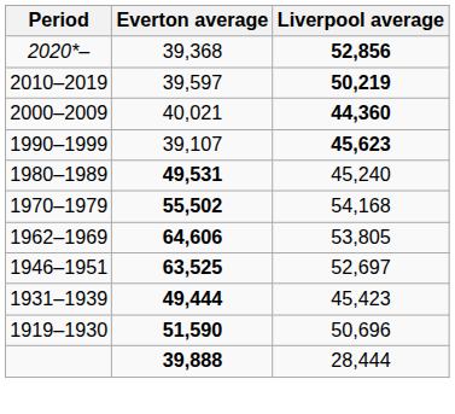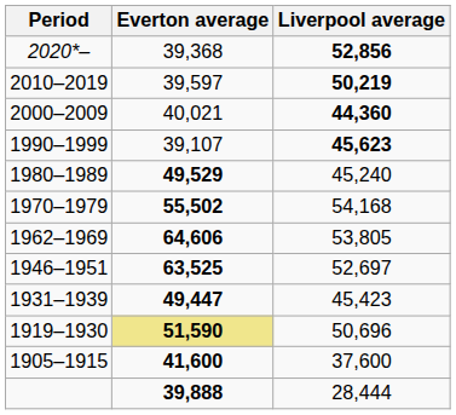 <table class="wikitable" style="text-align: center">
 <tr>
 <th>Period</th>
 <th>Everton average</th>
 <th>Liverpool average</th>
 </tr>
 <tr>
 <td><em>2020*–</em></td>
 <td>39,368</td>
 <td><strong> 52,856</strong></td>
 </tr>
 <tr>
 <td>2010–2019</td>
 <td>39,597</td>
 <td><strong>50,219</strong></td>
 </tr>
 <tr>
 <td>2000–2009</td>
 <td>40,021</td>
 <td><strong>44,360</strong></td>
 </tr>
 <tr>
 <td>1990–1999</td>
 <td>39,107</td>
 <td><strong>45,623</strong></td>
 </tr>
 <tr>
 <td>1980–1989</td>
-<td><strong>49,531</strong></td>
+<td><strong>49,529</strong></td>
 <td>45,240</td>
 </tr>
 <tr>
 <td>1970–1979</td>
 <td><strong>55,502</strong></td>
 <td>54,168</td>
 </tr>
 <tr>
 <td>1962–1969</td>
 <td><strong>64,606</strong></td>
 <td>53,805</td>
 </tr>
 <tr>
 <td>1946–1951</td>
 <td><strong>63,525</strong></td>
 <td>52,697</td>
 </tr>
 <tr>
 <td>1931–1939</td>
-<td><strong>49,444</strong></td>
+<td><strong>49,447</strong></td>
 <td>45,423</td>
 </tr>
 <tr>
 <td>1919–1930</td>
-<td><strong>51,590</strong></td>
+<td style="background: khaki;"><strong>51,590</strong></td>
 <td>50,696</td>
+</tr>
+<tr>
+<td>1905–1915</td>
+<td><strong>41,600</strong></td>
+<td>37,600</td>
 </tr>
 <tr>
 <td></td>
 <td><strong>39,888</strong></td>
 <td>28,444</td>
 </tr>
 </table>
